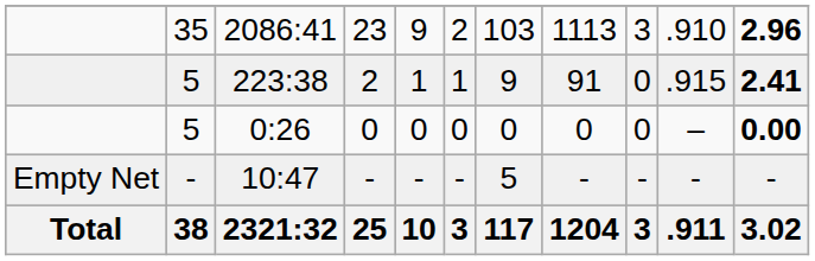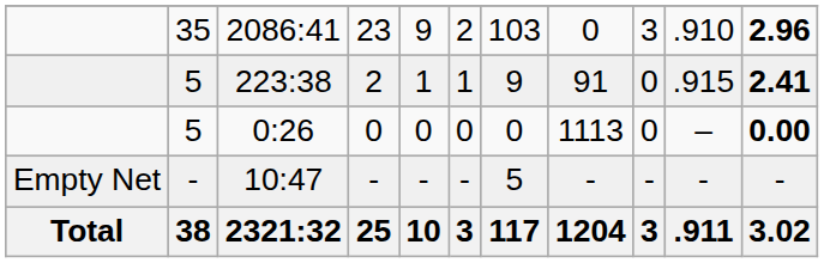 <table class="wikitable sortable">
 <tr align="center">
 </tr>
 <tr align="center" bgcolor="">
 <td></td>
 <td>35</td>
 <td>2086:41</td>
 <td>23</td>
 <td>9</td>
 <td>2</td>
 <td>103</td>
-<td>1113</td>
+<td>0</td>
 <td>3</td>
 <td>.910</td>
 <td><strong>2.96</strong></td>
 </tr>
 <tr align="center" bgcolor="f0f0f0">
 <td></td>
 <td>5</td>
 <td>223:38</td>
 <td>2</td>
 <td>1</td>
 <td>1</td>
 <td>9</td>
 <td>91</td>
 <td>0</td>
 <td>.915</td>
 <td><strong>2.41</strong></td>
 </tr>
 <tr align="center" bgcolor="">
 <td></td>
 <td>5</td>
 <td>0:26</td>
 <td>0</td>
 <td>0</td>
 <td>0</td>
 <td>0</td>
-<td>0</td>
+<td>1113</td>
 <td>0</td>
 <td>–</td>
 <td><strong>0.00</strong></td>
 </tr>
 <tr align="center" bgcolor="f0f0f0">
 <td>Empty Net</td>
 <td>-</td>
 <td>10:47</td>
 <td>-</td>
 <td>-</td>
 <td>-</td>
 <td>5</td>
 <td>-</td>
 <td>-</td>
 <td>-</td>
 <td>-</td>
 </tr>
 <tr>
 <th>Total</th>
 <th>38</th>
 <th>2321:32</th>
 <th>25</th>
 <th>10</th>
 <th>3</th>
 <th>117</th>
 <th>1204</th>
 <th>3</th>
 <th>.911</th>
 <th>3.02</th>
 </tr>
 </table>
